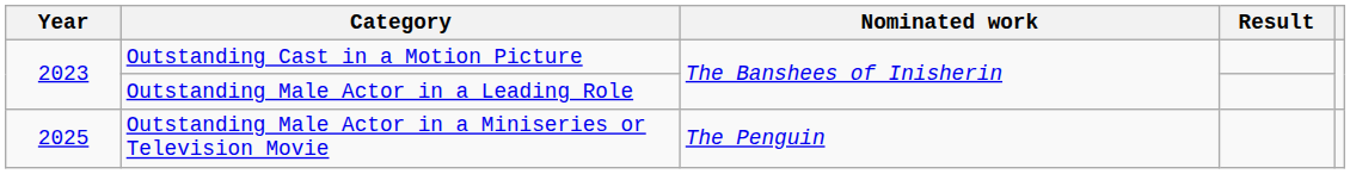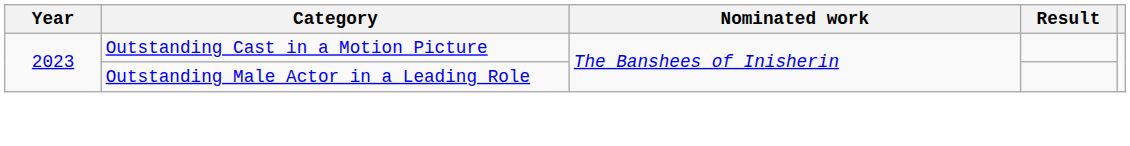 <table class=wikitable>
 <tr>
 <th scope="col" style="width:5em;">Year</th>
 <th scope="col" style="width:26em;">Category</th>
 <th scope="col" style="width:25em;">Nominated work</th>
 <th scope="col" style="width:5em;">Result</th>
 <th></th>
 </tr>
 <tr>
 <td rowspan="2" style="text-align:center;"><a href='#'>2023</a></td>
 <td><a href='#'>Outstanding Cast in a Motion Picture</a></td>
 <td rowspan="2"><em><a href='#'>The Banshees of Inisherin</a></em></td>
 <td></td>
 <td rowspan="2" style="text-align:center;"></td>
 </tr>
 <tr>
 <td><a href='#'>Outstanding Male Actor in a Leading Role</a></td>
 <td></td>
 </tr>
-<tr>
-<td style="text-align:center;"><a href='#'>2025</a></td>
-<td><a href='#'>Outstanding Male Actor in a Miniseries or Television Movie</a></td>
-<td><em><a href='#'>The Penguin</a></em></td>
-<td></td>
-<td style="text-align:center;"></td>
-</tr>
 </table>
